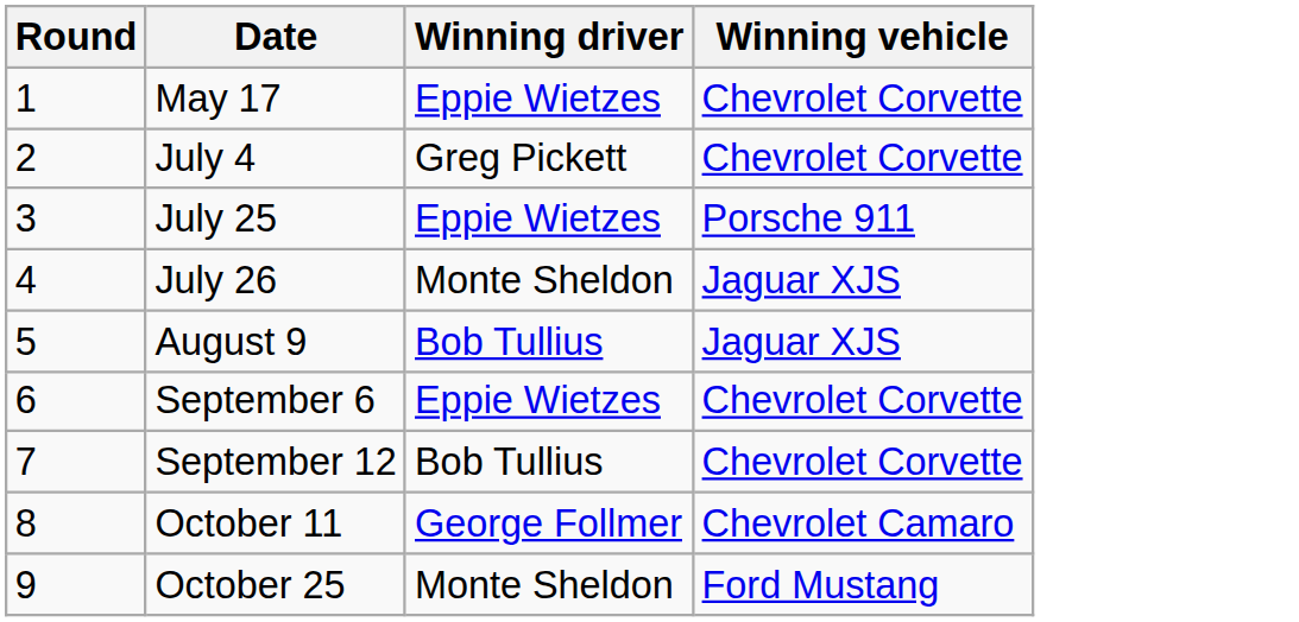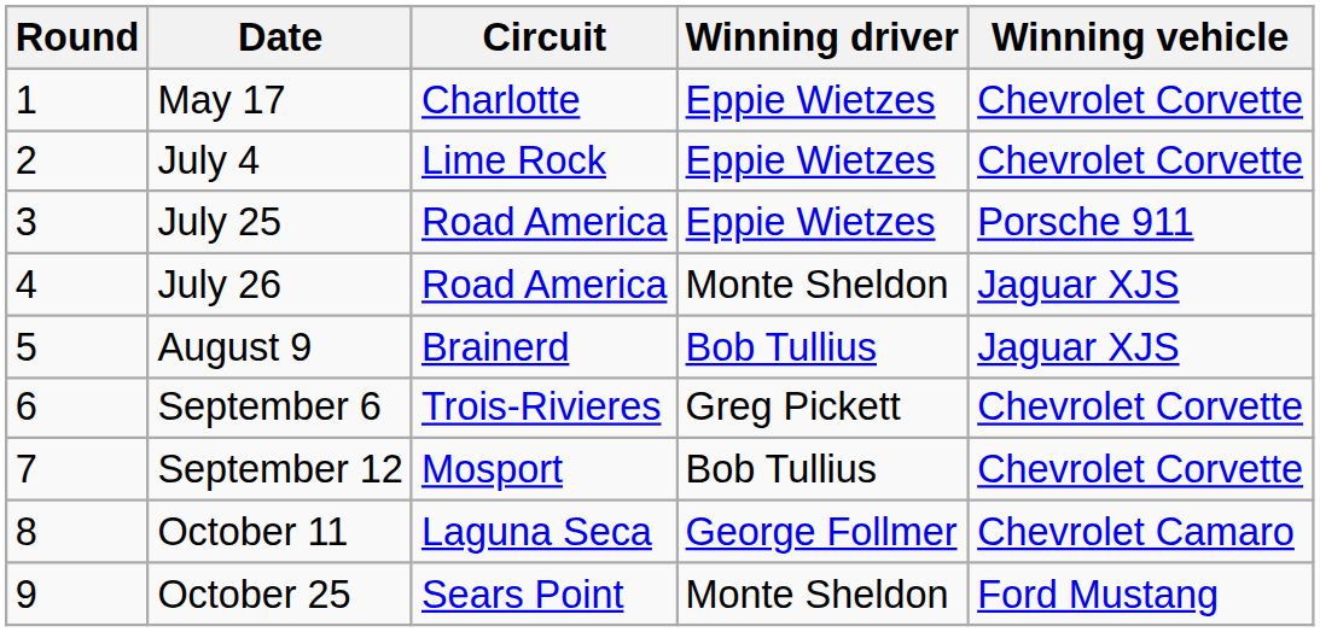 <table class="wikitable" style="font-size: 90%;">
 <tr>
 <th>Round</th>
 <th>Date</th>
+<th>Circuit</th>
 <th>Winning driver</th>
 <th>Winning vehicle</th>
 </tr>
 <tr>
 <td>1</td>
 <td>May 17</td>
+<td> <a href='#'>Charlotte</a></td>
 <td> <a href='#'>Eppie Wietzes</a></td>
 <td><a href='#'>Chevrolet Corvette</a></td>
 </tr>
 <tr>
 <td>2</td>
 <td>July 4</td>
-<td> Greg Pickett</td>
+<td> <a href='#'>Lime Rock</a></td>
+<td> <a href='#'>Eppie Wietzes</a></td>
 <td><a href='#'>Chevrolet Corvette</a></td>
 </tr>
 <tr>
 <td>3</td>
 <td>July 25</td>
+<td> <a href='#'>Road America</a></td>
 <td> <a href='#'>Eppie Wietzes</a></td>
 <td><a href='#'>Porsche 911</a></td>
 </tr>
 <tr>
 <td>4</td>
 <td>July 26</td>
+<td> <a href='#'>Road America</a></td>
 <td> Monte Sheldon</td>
 <td><a href='#'>Jaguar XJS</a></td>
 </tr>
 <tr>
 <td>5</td>
 <td>August 9</td>
+<td> <a href='#'>Brainerd</a></td>
 <td> <a href='#'>Bob Tullius</a></td>
 <td><a href='#'>Jaguar XJS</a></td>
 </tr>
 <tr>
 <td>6</td>
 <td>September 6</td>
-<td> <a href='#'>Eppie Wietzes</a></td>
+<td> <a href='#'>Trois-Rivieres</a></td>
+<td> Greg Pickett</td>
 <td><a href='#'>Chevrolet Corvette</a></td>
 </tr>
 <tr>
 <td>7</td>
 <td>September 12</td>
+<td> <a href='#'>Mosport</a></td>
 <td> Bob Tullius</td>
 <td><a href='#'>Chevrolet Corvette</a></td>
 </tr>
 <tr>
 <td>8</td>
 <td>October 11</td>
+<td> <a href='#'>Laguna Seca</a></td>
 <td> <a href='#'>George Follmer</a></td>
 <td><a href='#'>Chevrolet Camaro</a></td>
 </tr>
 <tr>
 <td>9</td>
 <td>October 25</td>
+<td> <a href='#'>Sears Point</a></td>
 <td> Monte Sheldon</td>
 <td><a href='#'>Ford Mustang</a></td>
 </tr>
 </table>
